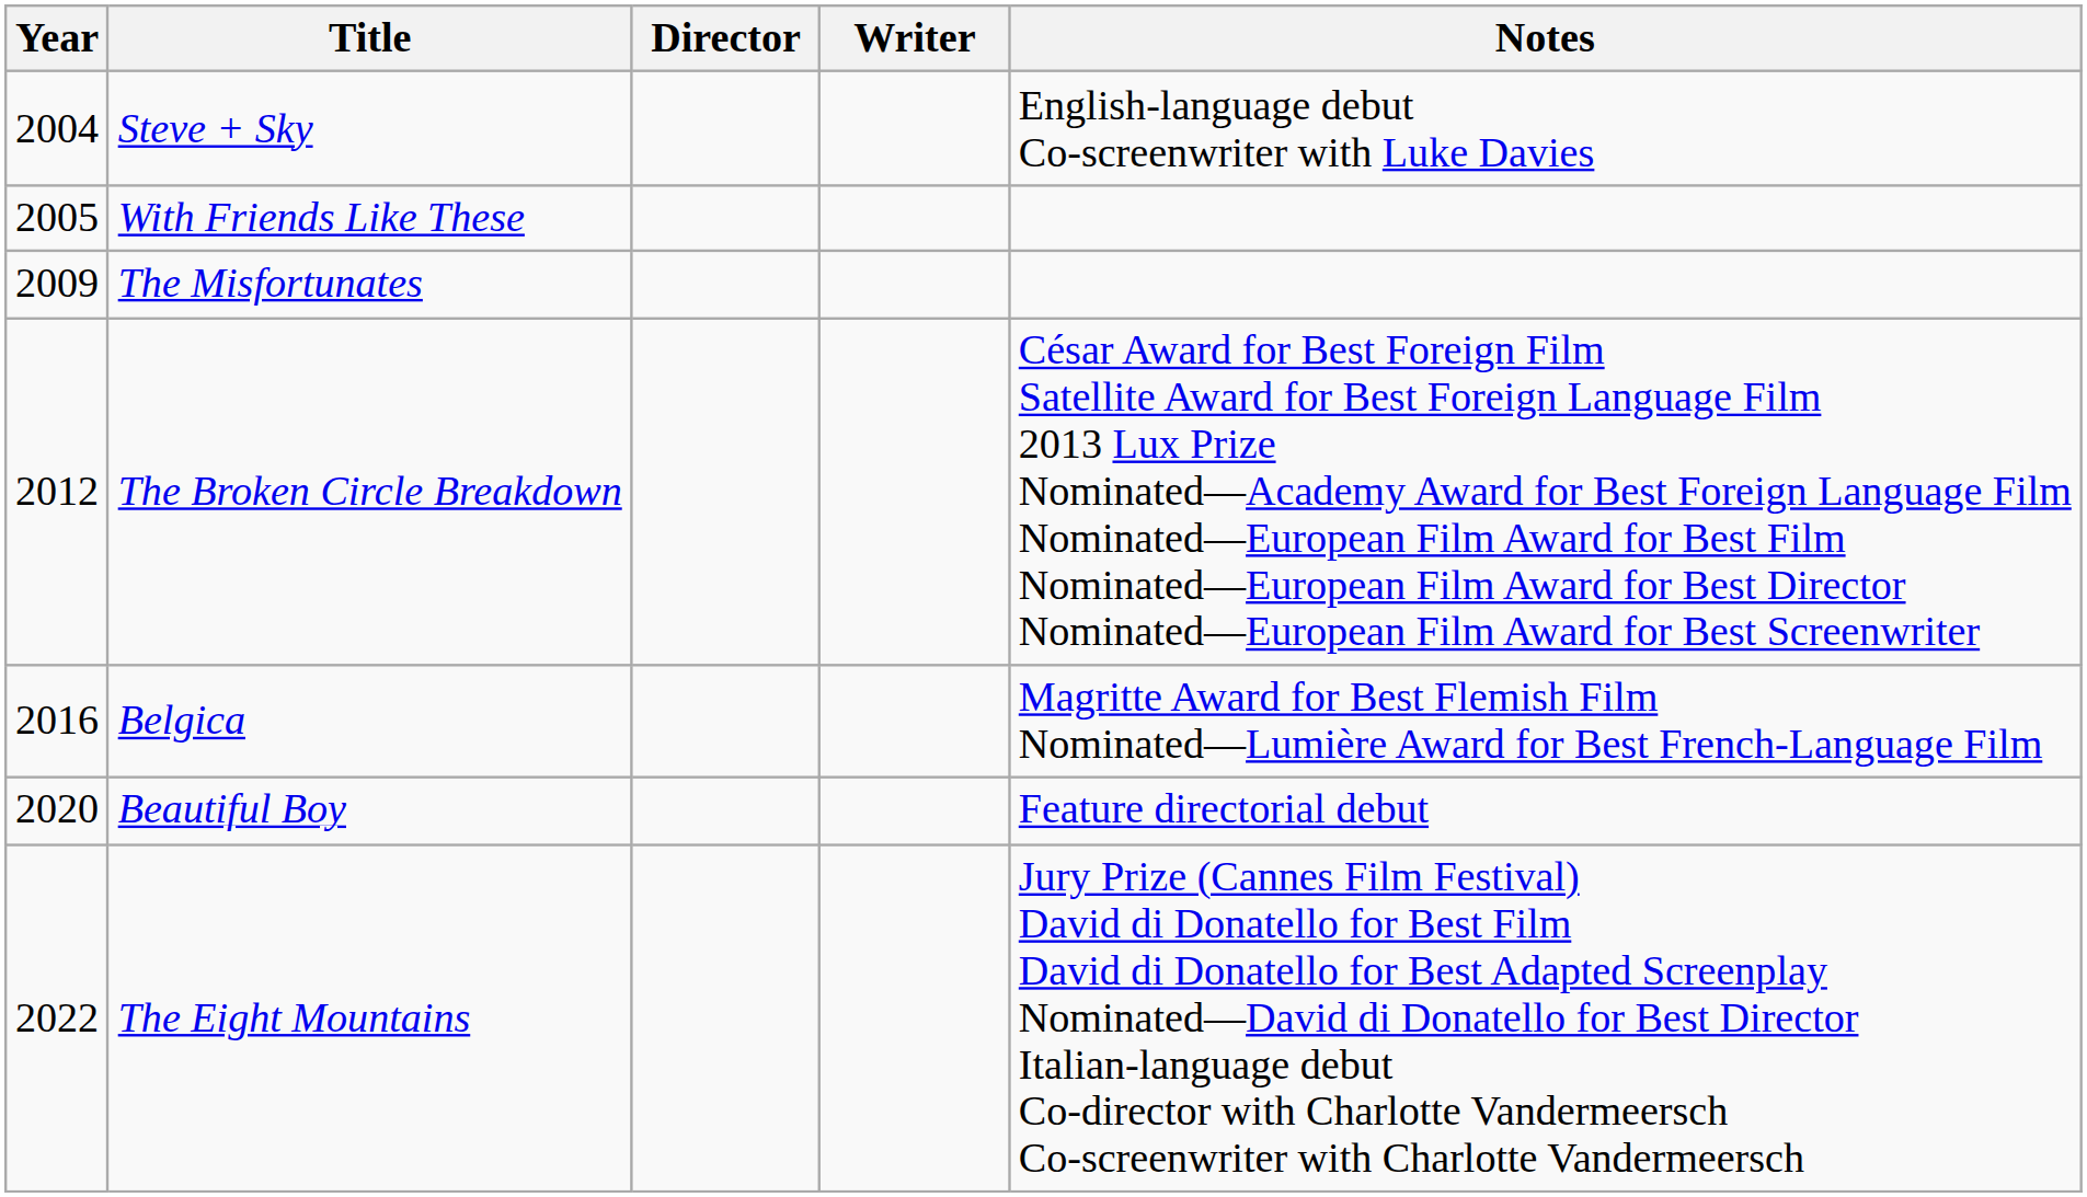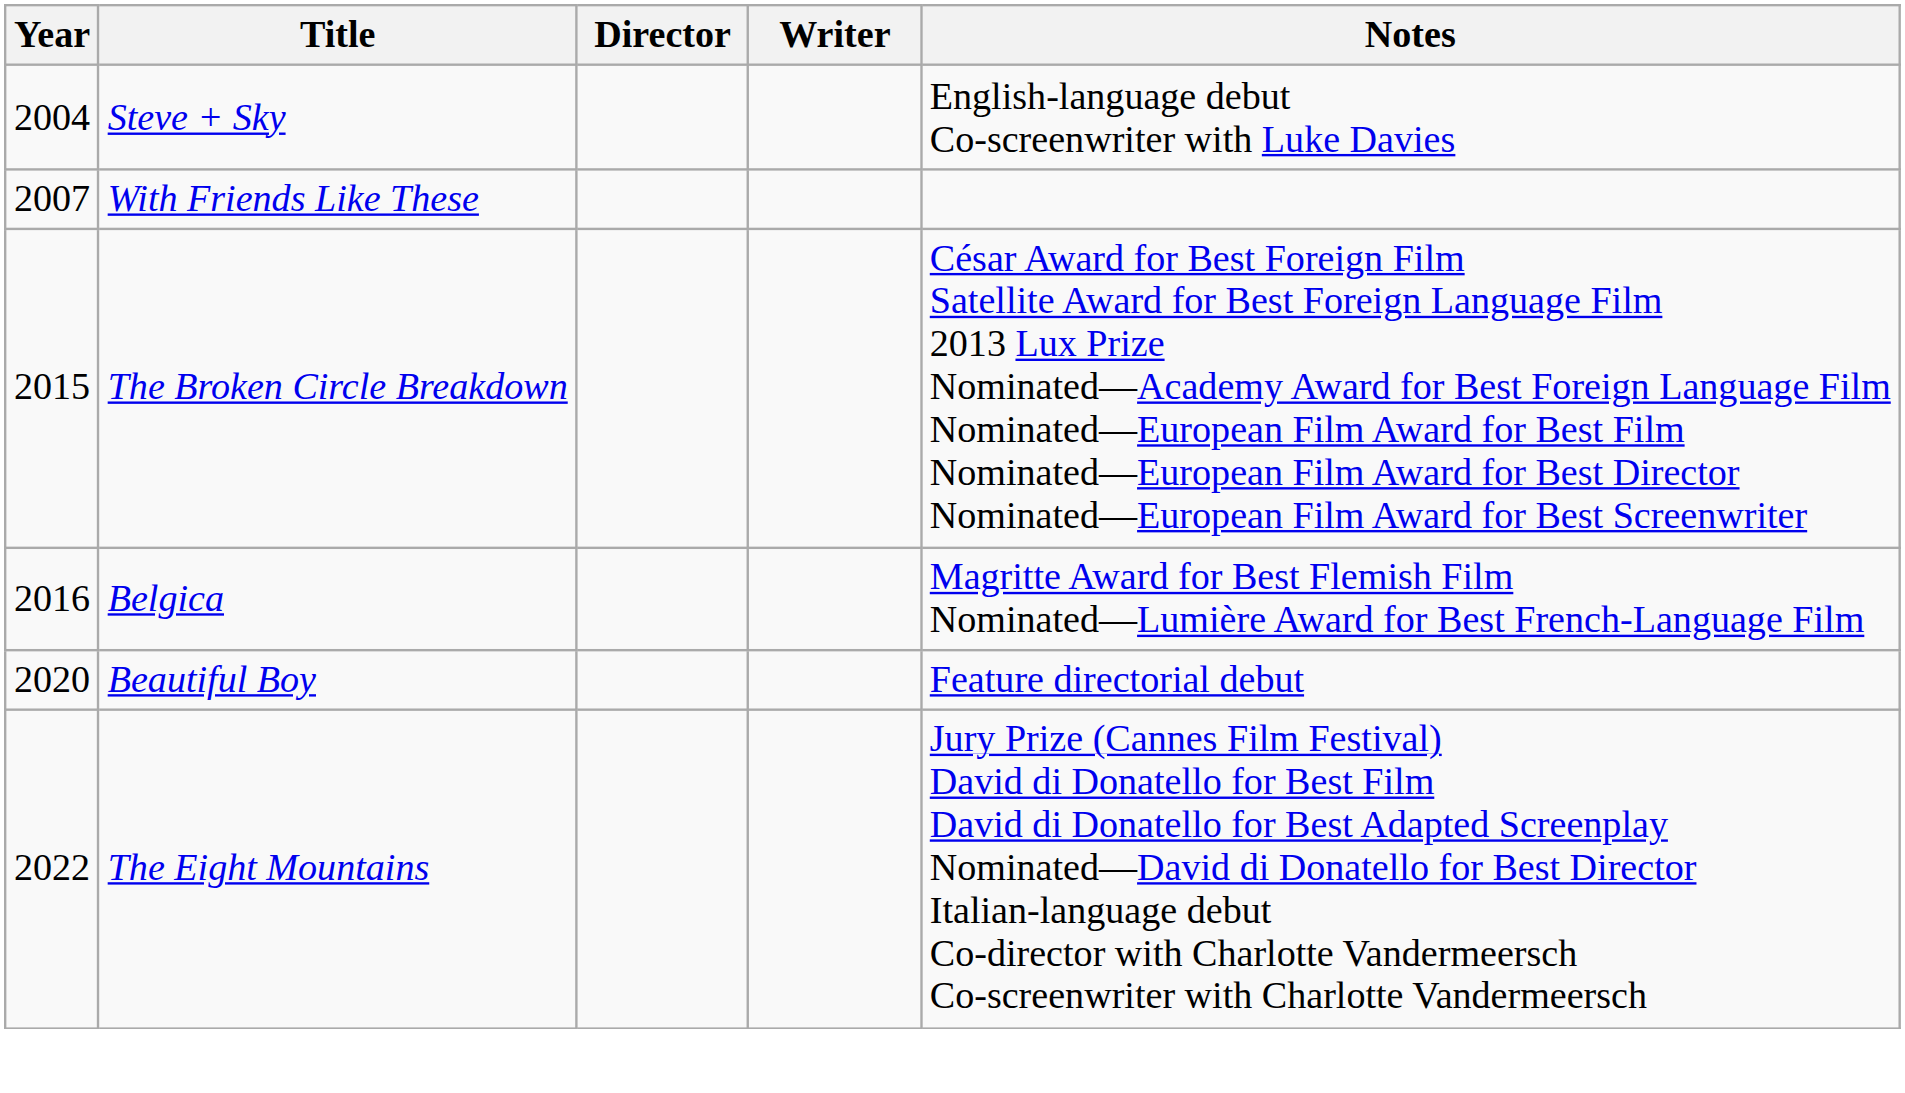 <table class="wikitable sortable plainrowheaders">
 <tr>
 <th scope="col">Year</th>
 <th scope="col">Title</th>
 <th width=65>Director</th>
 <th width=65>Writer</th>
 <th scope="col" class="unsortable">Notes</th>
 </tr>
 <tr>
 <td>2004</td>
 <td><em><a href='#'>Steve + Sky</a></em></td>
 <td></td>
 <td></td>
 <td>English-language debut<br>Co-screenwriter with <a href='#'>Luke Davies</a></td>
 </tr>
 <tr>
-<td>2005</td>
+<td>2007</td>
 <td><em><a href='#'>With Friends Like These</a></em></td>
 <td></td>
 <td></td>
 <td></td>
 </tr>
 <tr>
-<td>2009</td>
-<td><em><a href='#'>The Misfortunates</a></em></td>
-<td></td>
-<td></td>
-<td></td>
-</tr>
-<tr>
-<td>2012</td>
+<td>2015</td>
 <td><em><a href='#'>The Broken Circle Breakdown</a></em></td>
 <td></td>
 <td></td>
 <td><a href='#'>César Award for Best Foreign Film</a><br><a href='#'>Satellite Award for Best Foreign Language Film</a><br>2013 <a href='#'>Lux Prize</a><br>Nominated—<a href='#'>Academy Award for Best Foreign Language Film</a><br>Nominated—<a href='#'>European Film Award for Best Film</a><br>Nominated—<a href='#'>European Film Award for Best Director</a><br>Nominated—<a href='#'>European Film Award for Best Screenwriter</a></td>
 </tr>
 <tr>
 <td>2016</td>
 <td><em><a href='#'>Belgica</a></em></td>
 <td></td>
 <td></td>
 <td><a href='#'>Magritte Award for Best Flemish Film</a><br>Nominated—<a href='#'>Lumière Award for Best French-Language Film</a></td>
 </tr>
 <tr>
 <td>2020</td>
 <td><em><a href='#'>Beautiful Boy</a></em></td>
 <td></td>
 <td></td>
 <td><a href='#'>Feature directorial debut</a></td>
 </tr>
 <tr>
 <td>2022</td>
 <td><em><a href='#'>The Eight Mountains</a></em></td>
 <td></td>
 <td></td>
 <td><a href='#'>Jury Prize (Cannes Film Festival)</a><br><a href='#'>David di Donatello for Best Film</a><br><a href='#'>David di Donatello for Best Adapted Screenplay</a><br>Nominated—<a href='#'>David di Donatello for Best Director</a><br>Italian-language debut<br>Co-director with Charlotte Vandermeersch<br>Co-screenwriter with Charlotte Vandermeersch</td>
 </tr>
 </table>
